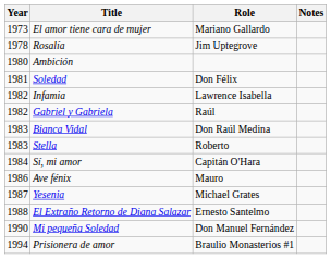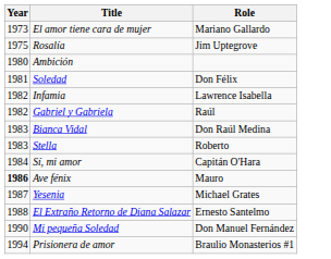 <table class="wikitable sortable">
 <tr>
 <th>Year</th>
 <th>Title</th>
 <th>Role</th>
-<th class="unsortable">Notes</th>
 </tr>
 <tr>
 <td>1973</td>
 <td><em>El amor tiene cara de mujer</em></td>
 <td>Mariano Gallardo</td>
-<td></td>
 </tr>
 <tr>
-<td>1978</td>
+<td>1975</td>
 <td><em>Rosalía</em></td>
 <td>Jim Uptegrove</td>
-<td></td>
 </tr>
 <tr>
 <td>1980</td>
 <td><em>Ambición</em></td>
-<td></td>
 <td></td>
 </tr>
 <tr>
 <td>1981</td>
 <td><em><a href='#'>Soledad</a></em></td>
 <td>Don Félix</td>
-<td></td>
 </tr>
 <tr>
 <td>1982</td>
 <td><em>Infamia</em></td>
 <td>Lawrence Isabella</td>
-<td></td>
 </tr>
 <tr>
 <td>1982</td>
 <td><em><a href='#'>Gabriel y Gabriela</a></em></td>
 <td>Raúl</td>
-<td></td>
 </tr>
 <tr>
 <td>1983</td>
 <td><em><a href='#'>Bianca Vidal</a></em></td>
 <td>Don Raúl Medina</td>
-<td></td>
 </tr>
 <tr>
 <td>1983</td>
 <td><em><a href='#'>Stella</a></em></td>
 <td>Roberto</td>
-<td></td>
 </tr>
 <tr>
 <td>1984</td>
 <td><em>Sí, mi amor</em></td>
 <td>Capitán O'Hara</td>
-<td></td>
 </tr>
 <tr>
-<td>1986</td>
+<td><strong>1986</strong></td>
 <td><em>Ave fénix</em></td>
 <td>Mauro</td>
-<td></td>
 </tr>
 <tr>
 <td>1987</td>
 <td><em><a href='#'>Yesenia</a></em></td>
 <td>Michael Grates</td>
-<td></td>
 </tr>
 <tr>
 <td>1988</td>
 <td><em><a href='#'>El Extraño Retorno de Diana Salazar</a></em></td>
 <td>Ernesto Santelmo</td>
-<td></td>
 </tr>
 <tr>
 <td>1990</td>
 <td><em><a href='#'>Mi pequeña Soledad</a></em></td>
 <td>Don Manuel Fernández</td>
-<td></td>
 </tr>
 <tr>
 <td>1994</td>
 <td><em>Prisionera de amor</em></td>
 <td>Braulio Monasterios #1</td>
-<td></td>
 </tr>
 </table>
